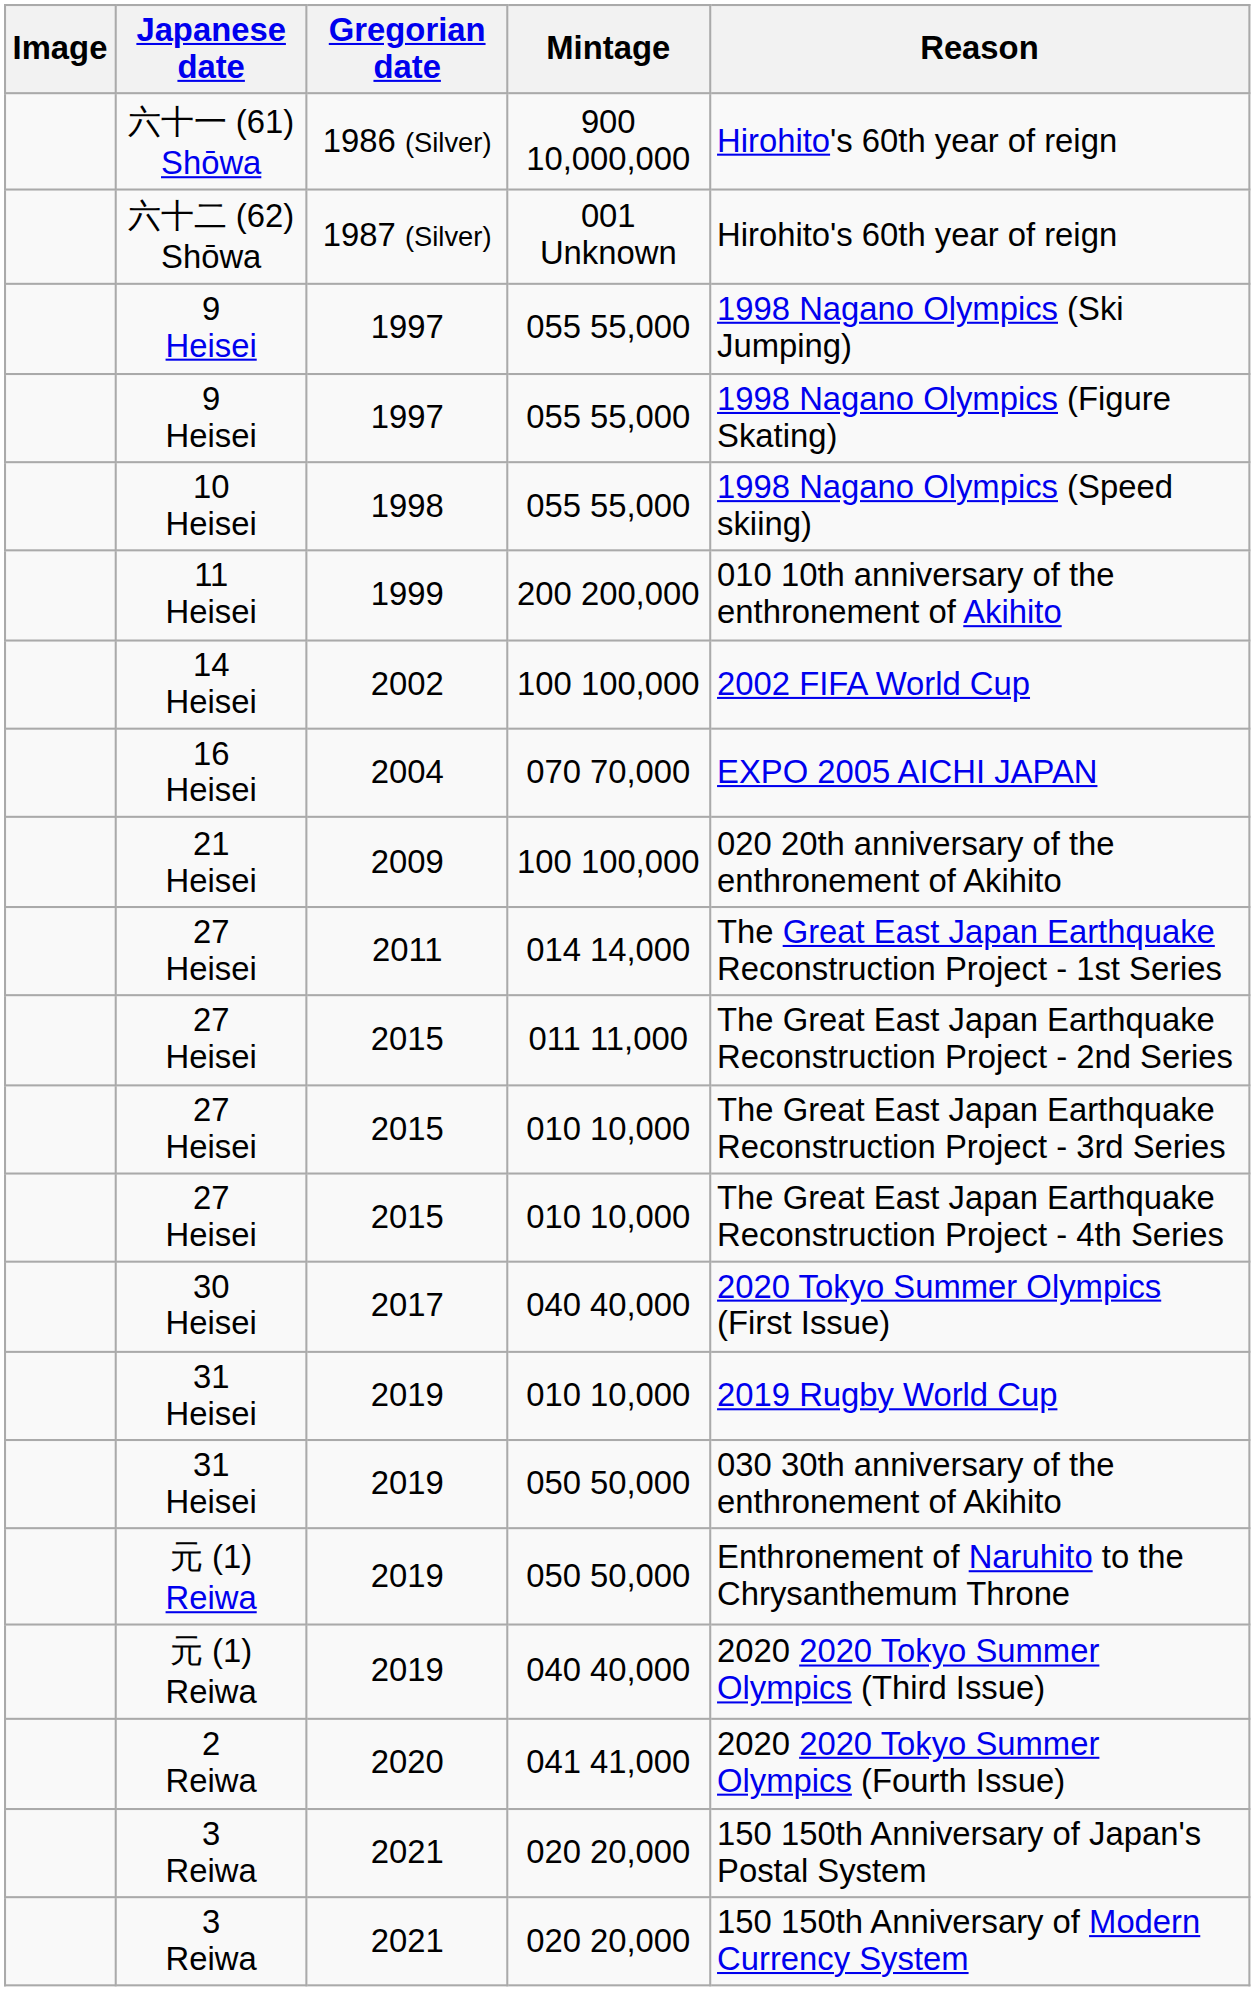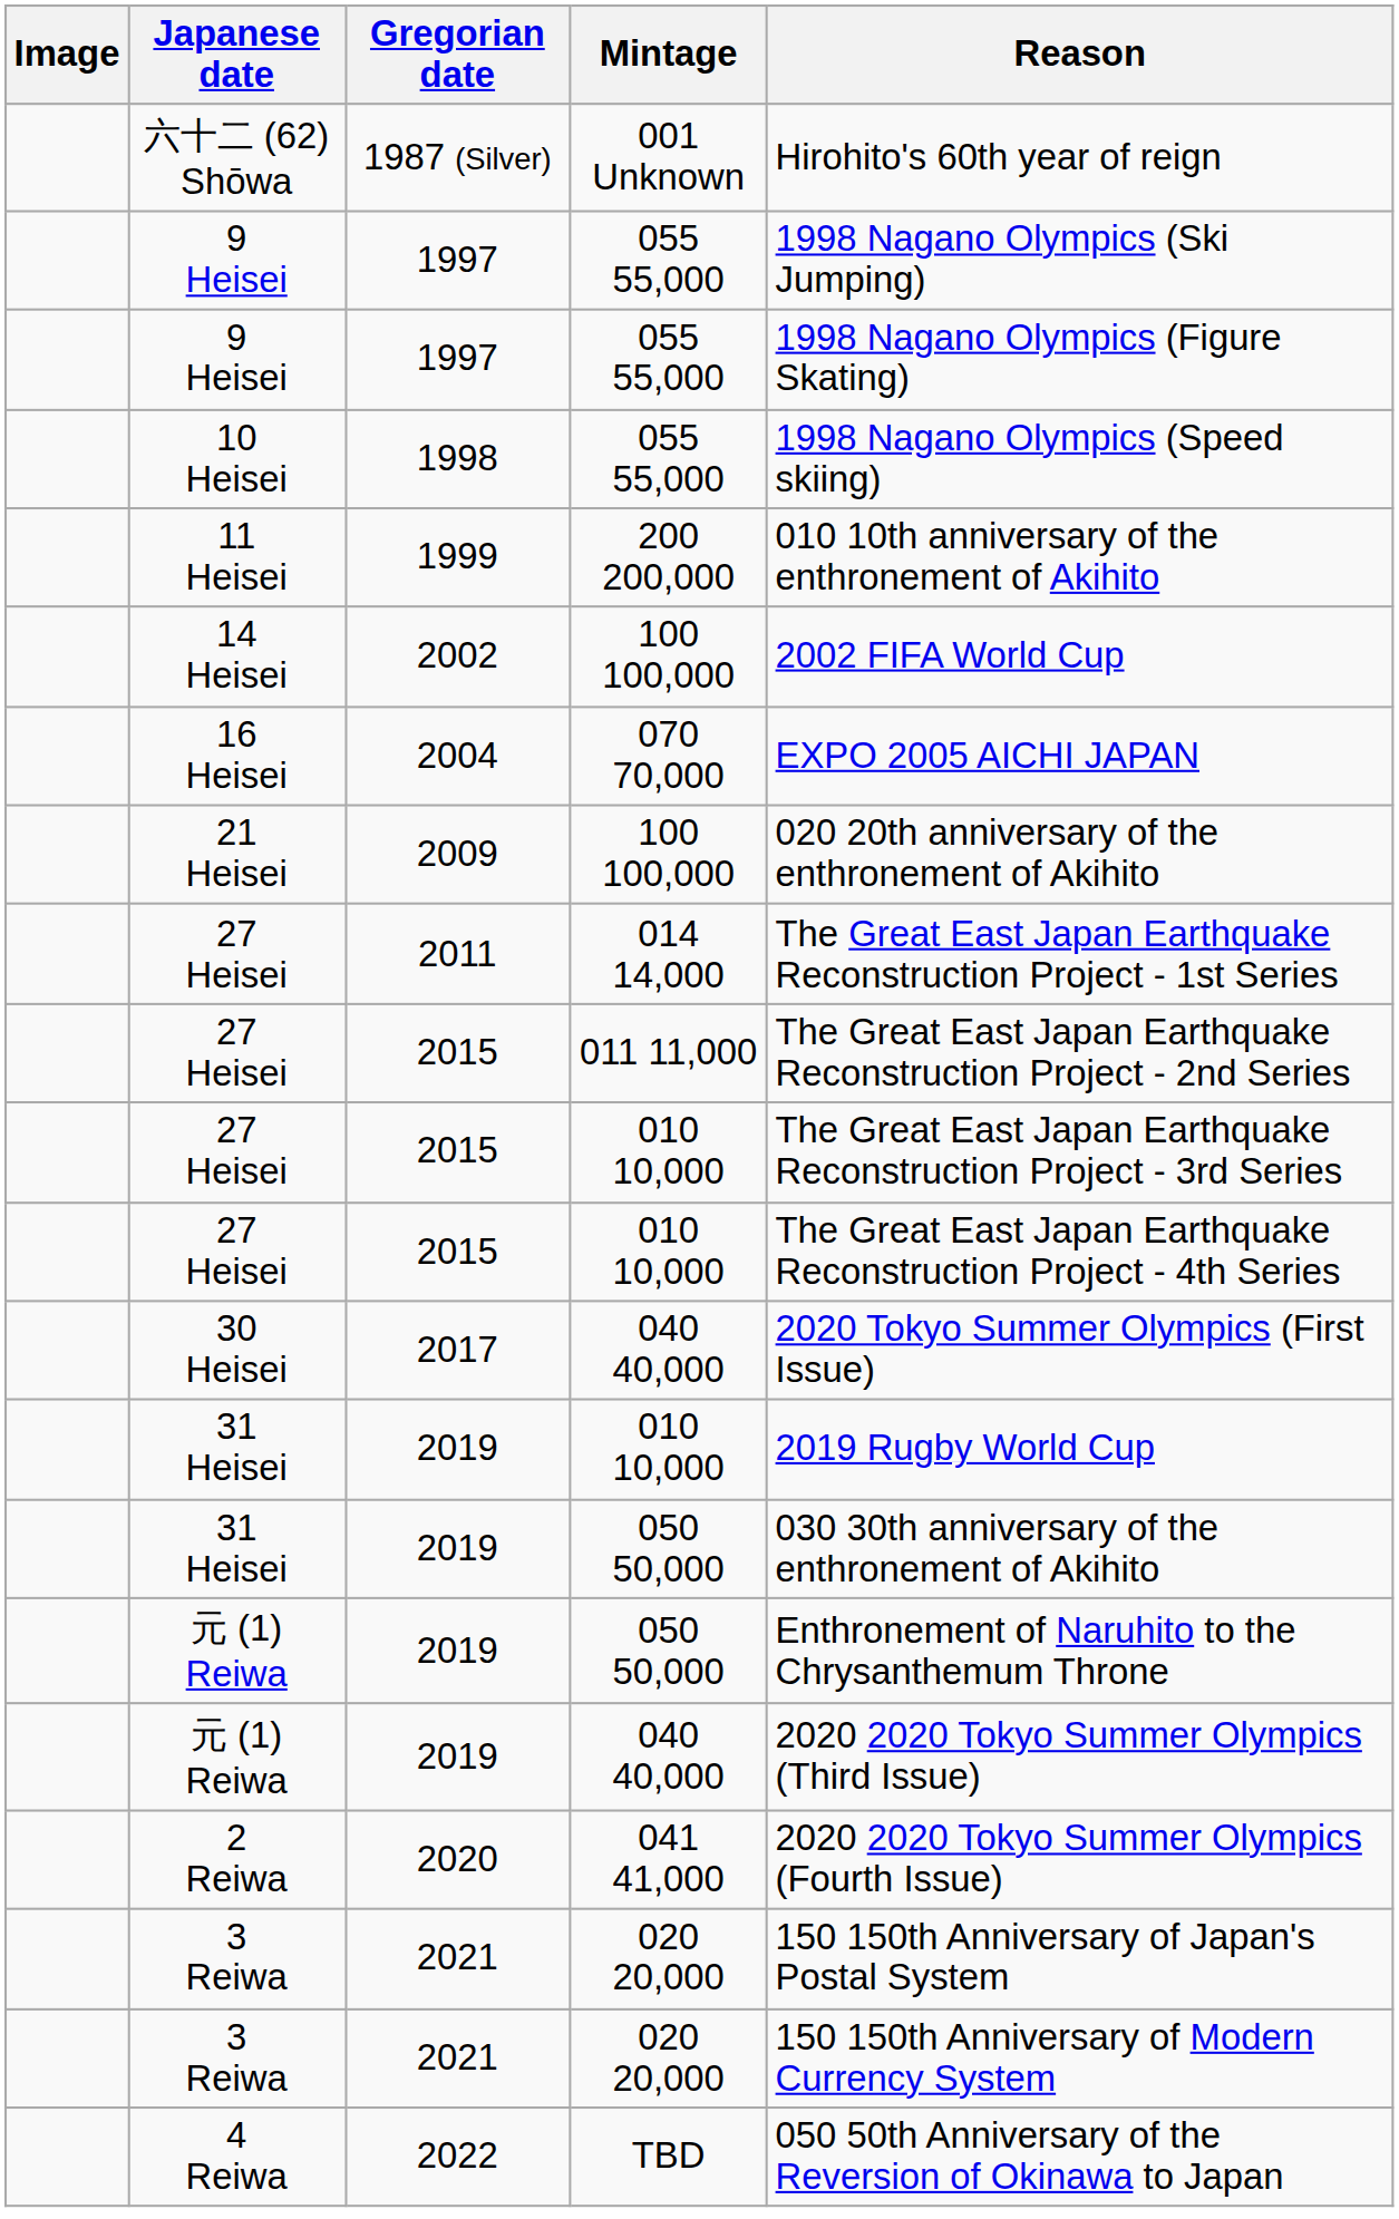 <table class="wikitable sortable">
 <tr>
 <th class="unsortable">Image</th>
 <th class="unsortable"><a href='#'>Japanese date</a></th>
 <th><a href='#'>Gregorian date</a></th>
 <th>Mintage</th>
 <th>Reason</th>
-</tr>
-<tr>
-<td></td>
-<td align="center">六十一 (61)<br><a href='#'>Shōwa</a></td>
-<td align="center">1986 <small>(Silver)</small></td>
-<td align="center"><span>900</span> 10,000,000</td>
-<td><a href='#'>Hirohito</a>'s 60th year of reign</td>
 </tr>
 <tr>
 <td></td>
 <td align="center">六十二 (62)<br>Shōwa</td>
 <td align="center">1987 <small>(Silver)</small></td>
 <td align="center"><span>001</span> Unknown</td>
 <td>Hirohito's 60th year of reign</td>
 </tr>
 <tr>
 <td></td>
 <td align="center">9<br><a href='#'>Heisei</a></td>
 <td align="center">1997</td>
 <td align="center"><span>055</span> 55,000</td>
 <td><a href='#'>1998 Nagano Olympics</a> (Ski Jumping)</td>
 </tr>
 <tr>
 <td></td>
 <td align="center">9<br>Heisei</td>
 <td align="center">1997</td>
 <td align="center"><span>055</span> 55,000</td>
 <td><a href='#'>1998 Nagano Olympics</a> (Figure Skating)</td>
 </tr>
 <tr>
 <td></td>
 <td align="center">10<br>Heisei</td>
 <td align="center">1998</td>
 <td align="center"><span>055</span> 55,000</td>
 <td><a href='#'>1998 Nagano Olympics</a> (Speed skiing)</td>
 </tr>
 <tr>
 <td></td>
 <td align="center">11<br>Heisei</td>
 <td align="center">1999</td>
 <td align="center"><span>200</span> 200,000</td>
 <td><span>010</span> 10th anniversary of the enthronement of <a href='#'>Akihito</a></td>
 </tr>
 <tr>
 <td></td>
 <td align="center">14<br>Heisei</td>
 <td align="center">2002</td>
 <td align="center"><span>100</span> 100,000</td>
 <td><a href='#'>2002 FIFA World Cup</a></td>
 </tr>
 <tr>
 <td></td>
 <td align="center">16<br>Heisei</td>
 <td align="center">2004</td>
 <td align="center"><span>070</span> 70,000</td>
 <td><a href='#'>EXPO 2005 AICHI JAPAN</a></td>
 </tr>
 <tr>
 <td></td>
 <td align="center">21<br>Heisei</td>
 <td align="center">2009</td>
 <td align="center"><span>100</span> 100,000</td>
 <td><span>020</span> 20th anniversary of the enthronement of Akihito</td>
 </tr>
 <tr>
 <td></td>
 <td align="center">27<br>Heisei</td>
 <td align="center">2011</td>
 <td align="center"><span>014</span> 14,000</td>
 <td>The <a href='#'>Great East Japan Earthquake</a> Reconstruction Project - 1st Series</td>
 </tr>
 <tr>
 <td></td>
 <td align="center">27<br>Heisei</td>
 <td align="center">2015</td>
 <td align="center"><span>011</span> 11,000</td>
 <td>The Great East Japan Earthquake Reconstruction Project - 2nd Series</td>
 </tr>
 <tr>
 <td></td>
 <td align="center">27<br>Heisei</td>
 <td align="center">2015</td>
 <td align="center"><span>010</span> 10,000</td>
 <td>The Great East Japan Earthquake Reconstruction Project - 3rd Series</td>
 </tr>
 <tr>
 <td></td>
 <td align="center">27<br>Heisei</td>
 <td align="center">2015</td>
 <td align="center"><span>010</span> 10,000</td>
 <td>The Great East Japan Earthquake Reconstruction Project - 4th Series</td>
 </tr>
 <tr>
 <td></td>
 <td align="center">30<br>Heisei</td>
 <td align="center">2017</td>
 <td align="center"><span>040</span> 40,000</td>
 <td><a href='#'>2020 Tokyo Summer Olympics</a> (First Issue)</td>
 </tr>
 <tr>
 <td></td>
 <td align="center">31<br>Heisei</td>
 <td align="center">2019</td>
 <td align="center"><span>010</span> 10,000</td>
 <td><a href='#'>2019 Rugby World Cup</a></td>
 </tr>
 <tr>
 <td></td>
 <td align="center">31<br>Heisei</td>
 <td align="center">2019</td>
 <td align="center"><span>050</span> 50,000</td>
 <td><span>030</span> 30th anniversary of the enthronement of Akihito</td>
 </tr>
 <tr>
 <td></td>
 <td align="center">元 (1)<br><a href='#'>Reiwa</a></td>
 <td align="center">2019</td>
 <td align="center"><span>050</span> 50,000</td>
 <td>Enthronement of <a href='#'>Naruhito</a> to the Chrysanthemum Throne</td>
 </tr>
 <tr>
 <td></td>
 <td align="center">元 (1)<br>Reiwa</td>
 <td align="center">2019</td>
 <td align="center"><span>040</span> 40,000</td>
 <td><span>2020</span> <a href='#'>2020 Tokyo Summer Olympics</a> (Third Issue)</td>
 </tr>
 <tr>
 <td></td>
 <td align="center">2<br>Reiwa</td>
 <td align="center">2020</td>
 <td align="center"><span>041</span> 41,000</td>
 <td><span>2020</span> <a href='#'>2020 Tokyo Summer Olympics</a> (Fourth Issue)</td>
 </tr>
 <tr>
 <td></td>
 <td align="center">3<br>Reiwa</td>
 <td align="center">2021</td>
 <td align="center"><span>020</span> 20,000</td>
 <td><span>150</span> 150th Anniversary of Japan's Postal System</td>
 </tr>
 <tr>
 <td></td>
 <td align="center">3<br>Reiwa</td>
 <td align="center">2021</td>
 <td align="center"><span>020</span> 20,000</td>
 <td><span>150</span> 150th Anniversary of <a href='#'>Modern Currency System</a></td>
 </tr>
+<tr>
+<td></td>
+<td align="center">4<br>Reiwa</td>
+<td align="center">2022</td>
+<td align="center">TBD</td>
+<td><span>050</span> 50th Anniversary of the <a href='#'>Reversion of Okinawa</a> to Japan</td>
+</tr>
 </table>
